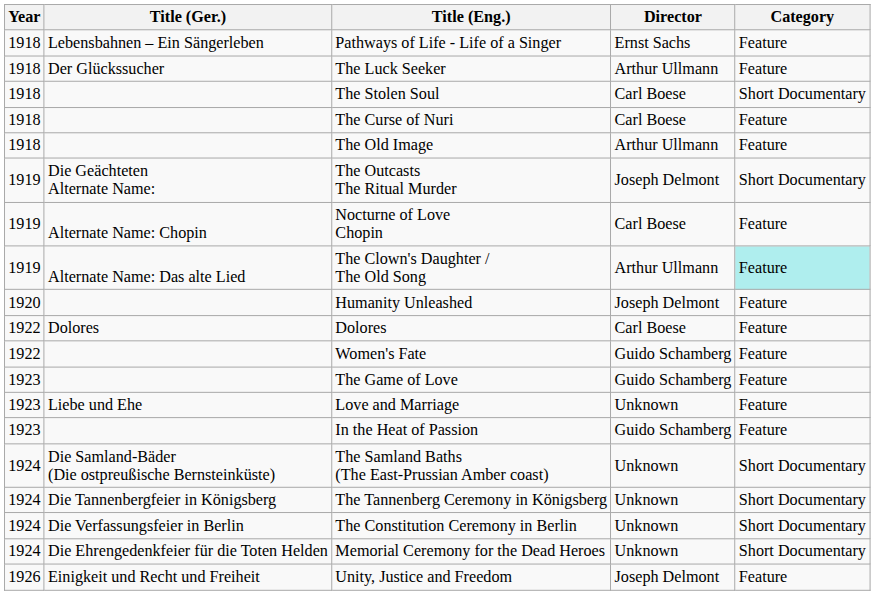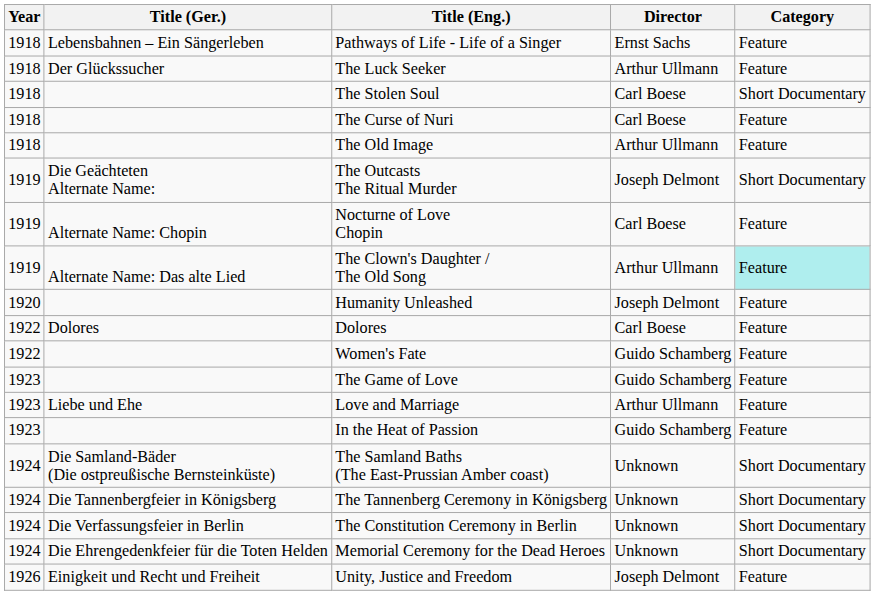 <table class="wikitable">
 <tr>
 <th>Year</th>
 <th>Title (Ger.)</th>
 <th>Title (Eng.)</th>
 <th>Director</th>
 <th>Category</th>
 </tr>
 <tr>
 <td>1918</td>
 <td>Lebensbahnen – Ein Sängerleben</td>
 <td>Pathways of Life - Life of a Singer</td>
 <td>Ernst Sachs</td>
 <td>Feature</td>
 </tr>
 <tr>
 <td>1918</td>
 <td>Der Glückssucher</td>
 <td>The Luck Seeker</td>
 <td>Arthur Ullmann</td>
 <td>Feature</td>
 </tr>
 <tr>
 <td>1918</td>
 <td></td>
 <td>The Stolen Soul</td>
 <td>Carl Boese</td>
 <td>Short Documentary</td>
 </tr>
 <tr>
 <td>1918</td>
 <td></td>
 <td>The Curse of Nuri</td>
 <td>Carl Boese</td>
 <td>Feature</td>
 </tr>
 <tr>
 <td>1918</td>
 <td></td>
 <td>The Old Image</td>
 <td>Arthur Ullmann</td>
 <td>Feature</td>
 </tr>
 <tr>
 <td>1919</td>
 <td>Die Geächteten<br>Alternate Name: </td>
 <td>The Outcasts<br>The Ritual Murder</td>
 <td>Joseph Delmont</td>
 <td>Short Documentary</td>
 </tr>
 <tr>
 <td>1919</td>
 <td><br>Alternate Name: Chopin</td>
 <td>Nocturne of Love<br>Chopin</td>
 <td>Carl Boese</td>
 <td>Feature</td>
 </tr>
 <tr>
 <td>1919</td>
 <td><br>Alternate Name: Das alte Lied</td>
 <td>The Clown's Daughter /<br>The Old Song</td>
 <td>Arthur Ullmann</td>
 <td style="background: paleturquoise;">Feature</td>
 </tr>
 <tr>
 <td>1920</td>
 <td></td>
 <td>Humanity Unleashed</td>
 <td>Joseph Delmont</td>
 <td>Feature</td>
 </tr>
 <tr>
 <td>1922</td>
 <td>Dolores</td>
 <td>Dolores</td>
 <td>Carl Boese</td>
 <td>Feature</td>
 </tr>
 <tr>
 <td>1922</td>
 <td></td>
 <td>Women's Fate</td>
 <td>Guido Schamberg</td>
 <td>Feature</td>
 </tr>
 <tr>
 <td>1923</td>
 <td></td>
 <td>The Game of Love</td>
 <td>Guido Schamberg</td>
 <td>Feature</td>
 </tr>
 <tr>
 <td>1923</td>
 <td>Liebe und Ehe</td>
 <td>Love and Marriage</td>
-<td>Unknown</td>
+<td>Arthur Ullmann</td>
 <td>Feature</td>
 </tr>
 <tr>
 <td>1923</td>
 <td></td>
 <td>In the Heat of Passion</td>
 <td>Guido Schamberg</td>
 <td>Feature</td>
 </tr>
 <tr>
 <td>1924</td>
 <td>Die Samland-Bäder<br>(Die ostpreußische Bernsteinküste)</td>
 <td>The Samland Baths<br>(The East-Prussian Amber coast)</td>
 <td>Unknown</td>
 <td>Short Documentary</td>
 </tr>
 <tr>
 <td>1924</td>
 <td>Die Tannenbergfeier in Königsberg</td>
 <td>The Tannenberg Ceremony in Königsberg</td>
 <td>Unknown</td>
 <td>Short Documentary</td>
 </tr>
 <tr>
 <td>1924</td>
 <td>Die Verfassungsfeier in Berlin</td>
 <td>The Constitution Ceremony in Berlin</td>
 <td>Unknown</td>
 <td>Short Documentary</td>
 </tr>
 <tr>
 <td>1924</td>
 <td>Die Ehrengedenkfeier für die Toten Helden</td>
 <td>Memorial Ceremony for the Dead Heroes</td>
 <td>Unknown</td>
 <td>Short Documentary</td>
 </tr>
 <tr>
 <td>1926</td>
 <td>Einigkeit und Recht und Freiheit</td>
 <td>Unity, Justice and Freedom</td>
 <td>Joseph Delmont</td>
 <td>Feature</td>
 </tr>
 </table>
